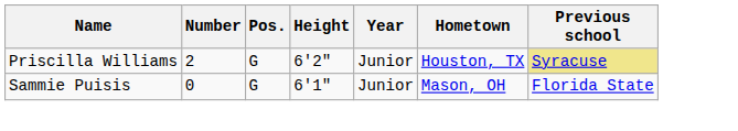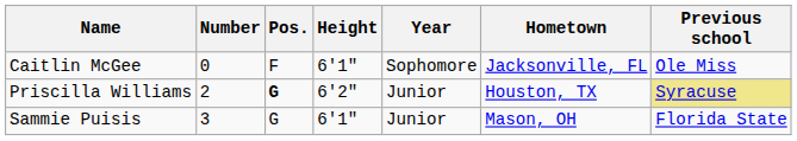 <table class="wikitable sortable" border="1">
 <tr>
 <th>Name</th>
 <th>Number</th>
 <th>Pos.</th>
 <th>Height</th>
 <th>Year</th>
 <th>Hometown</th>
 <th class="unsortable">Previous<br>school</th>
 </tr>
 <tr>
+<td>Caitlin McGee</td>
+<td>0</td>
+<td>F</td>
+<td>6'1"</td>
+<td> Sophomore</td>
+<td><a href='#'>Jacksonville, FL</a></td>
+<td><a href='#'>Ole Miss</a></td>
+</tr>
+<tr>
 <td>Priscilla Williams</td>
 <td>2</td>
-<td>G</td>
+<td><strong>G</strong></td>
 <td>6'2"</td>
 <td>Junior</td>
 <td><a href='#'>Houston, TX</a></td>
 <td style="background: khaki;"><a href='#'>Syracuse</a></td>
 </tr>
 <tr>
 <td>Sammie Puisis</td>
-<td>0</td>
+<td>3</td>
 <td>G</td>
 <td>6'1"</td>
 <td>Junior</td>
 <td><a href='#'>Mason, OH</a></td>
 <td><a href='#'>Florida State</a></td>
 </tr>
 </table>
